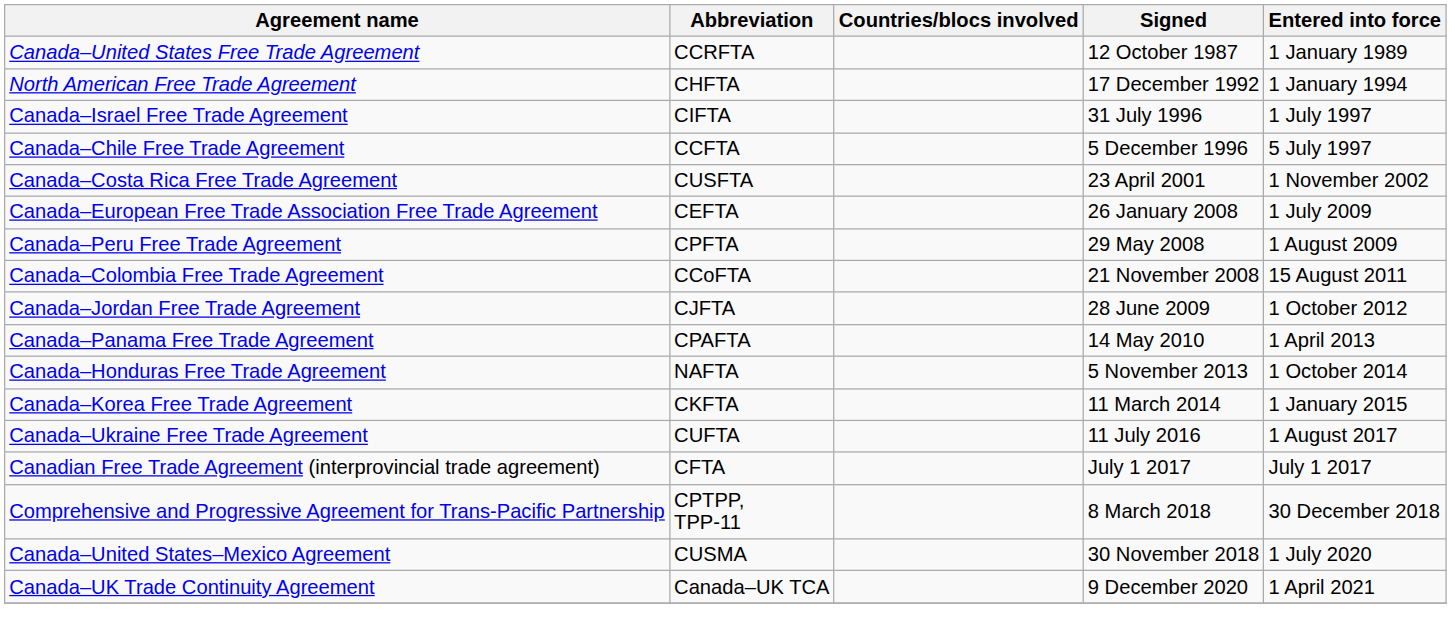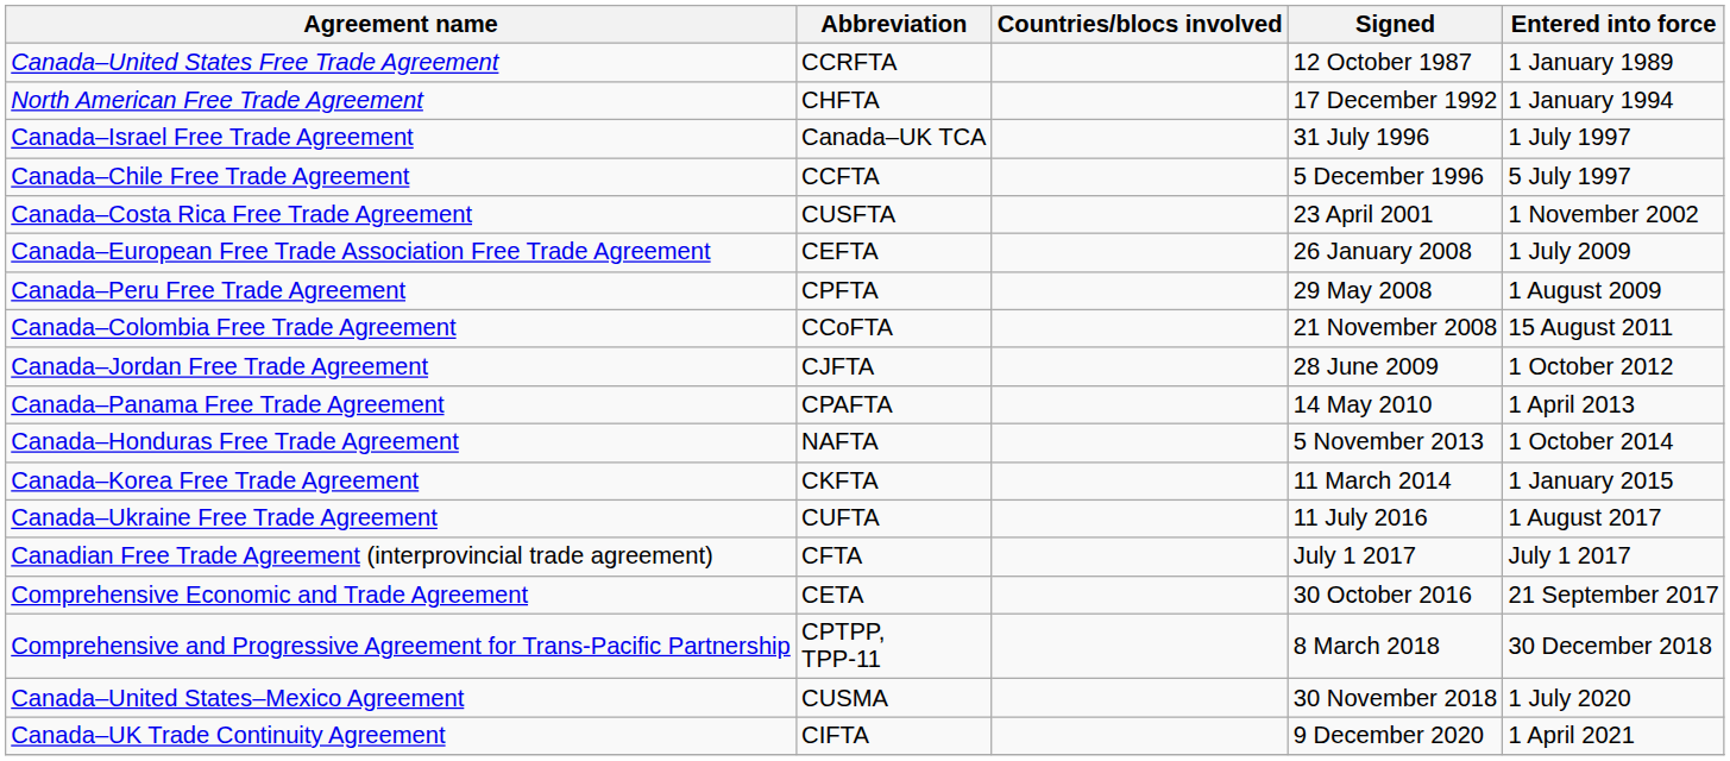 <table class="wikitable sortable">
 <tr>
 <th>Agreement name</th>
 <th>Abbreviation</th>
 <th>Countries/blocs involved</th>
 <th>Signed</th>
 <th>Entered into force</th>
 </tr>
 <tr>
 <td><em><a href='#'>Canada–United States Free Trade Agreement</a></em></td>
 <td>CCRFTA</td>
 <td></td>
 <td>12 October 1987</td>
 <td>1 January 1989</td>
 </tr>
 <tr>
 <td><em><a href='#'>North American Free Trade Agreement</a></em></td>
 <td>CHFTA</td>
 <td><br></td>
 <td>17 December 1992</td>
 <td>1 January 1994</td>
 </tr>
 <tr>
 <td><a href='#'>Canada–Israel Free Trade Agreement</a></td>
-<td>CIFTA</td>
+<td>Canada–UK TCA</td>
 <td></td>
 <td>31 July 1996</td>
 <td>1 July 1997</td>
 </tr>
 <tr>
 <td><a href='#'>Canada–Chile Free Trade Agreement</a></td>
 <td>CCFTA</td>
 <td></td>
 <td>5 December 1996</td>
 <td>5 July 1997</td>
 </tr>
 <tr>
 <td><a href='#'>Canada–Costa Rica Free Trade Agreement</a></td>
 <td>CUSFTA</td>
 <td></td>
 <td>23 April 2001</td>
 <td>1 November 2002</td>
 </tr>
 <tr>
 <td><a href='#'>Canada–European Free Trade Association Free Trade Agreement</a></td>
 <td>CEFTA</td>
 <td></td>
 <td>26 January 2008</td>
 <td>1 July 2009</td>
 </tr>
 <tr>
 <td><a href='#'>Canada–Peru Free Trade Agreement</a></td>
 <td>CPFTA</td>
 <td></td>
 <td>29 May 2008</td>
 <td>1 August 2009</td>
 </tr>
 <tr>
 <td><a href='#'>Canada–Colombia Free Trade Agreement</a></td>
 <td>CCoFTA</td>
 <td></td>
 <td>21 November 2008</td>
 <td>15 August 2011</td>
 </tr>
 <tr>
 <td><a href='#'>Canada–Jordan Free Trade Agreement</a></td>
 <td>CJFTA</td>
 <td></td>
 <td>28 June 2009</td>
 <td>1 October 2012</td>
 </tr>
 <tr>
 <td><a href='#'>Canada–Panama Free Trade Agreement</a></td>
 <td>CPAFTA</td>
 <td></td>
 <td>14 May 2010</td>
 <td>1 April 2013</td>
 </tr>
 <tr>
 <td><a href='#'>Canada–Honduras Free Trade Agreement</a></td>
 <td>NAFTA</td>
 <td></td>
 <td>5 November 2013</td>
 <td>1 October 2014</td>
 </tr>
 <tr>
 <td><a href='#'>Canada–Korea Free Trade Agreement</a></td>
 <td>CKFTA</td>
 <td></td>
 <td>11 March 2014</td>
 <td>1 January 2015</td>
 </tr>
 <tr>
 <td><a href='#'>Canada–Ukraine Free Trade Agreement</a></td>
 <td>CUFTA</td>
 <td></td>
 <td>11 July 2016</td>
 <td>1 August 2017</td>
 </tr>
 <tr>
 <td><a href='#'>Canadian Free Trade Agreement</a> (interprovincial trade agreement)</td>
 <td>CFTA</td>
 <td></td>
 <td>July 1 2017</td>
 <td>July 1 2017</td>
 </tr>
 <tr>
+<td><a href='#'>Comprehensive Economic and Trade Agreement</a></td>
+<td>CETA</td>
+<td></td>
+<td>30 October 2016</td>
+<td>21 September 2017</td>
+</tr>
+<tr>
 <td><a href='#'>Comprehensive and Progressive Agreement for Trans-Pacific Partnership</a></td>
 <td>CPTPP,<br>TPP-11</td>
 <td></td>
 <td>8 March 2018</td>
 <td>30 December 2018</td>
 </tr>
 <tr>
 <td><a href='#'>Canada–United States–Mexico Agreement</a></td>
 <td>CUSMA</td>
 <td><br></td>
 <td>30 November 2018</td>
 <td>1 July 2020</td>
 </tr>
 <tr>
 <td><a href='#'>Canada–UK Trade Continuity Agreement</a></td>
-<td>Canada–UK TCA</td>
+<td>CIFTA</td>
 <td></td>
 <td>9 December 2020</td>
 <td>1 April 2021</td>
 </tr>
 <tr>
 </tr>
 </table>
